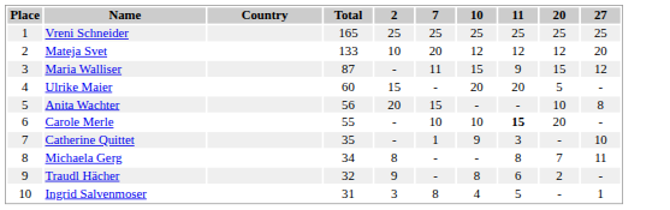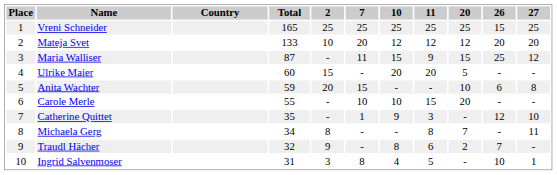 <table border="0" style="border: 1px solid #999; background-color:#FFFFFF; text-align:center; font-size:86%; line-height:15px;">
 <tr align="center" bgcolor="#CCCCCC">
 <th width=35>Place</th>
 <th width=170>Name</th>
 <th width=120>Country</th>
 <th width=50>Total</th>
 <th width=40>2</th>
 <th width=40>7</th>
 <th width=40>10</th>
 <th width=40>11</th>
 <th width=40>20</th>
+<th width=40>26</th>
 <th width=40>27</th>
 </tr>
 <tr bgcolor="#EFEFEF">
 <td>1</td>
 <td align="left"><a href='#'>Vreni Schneider</a></td>
 <td align="left"></td>
 <td>165</td>
 <td>25</td>
 <td>25</td>
 <td>25</td>
 <td>25</td>
 <td>25</td>
+<td>15</td>
 <td>25</td>
 </tr>
 <tr>
 <td>2</td>
 <td align="left"><a href='#'>Mateja Svet</a></td>
 <td align="left"></td>
 <td>133</td>
 <td>10</td>
 <td>20</td>
 <td>12</td>
 <td>12</td>
 <td>12</td>
 <td>20</td>
+<td>20</td>
 </tr>
 <tr bgcolor="#EFEFEF">
 <td>3</td>
 <td align="left"><a href='#'>Maria Walliser</a></td>
 <td align="left"></td>
 <td>87</td>
 <td>-</td>
 <td>11</td>
 <td>15</td>
 <td>9</td>
 <td>15</td>
+<td>25</td>
 <td>12</td>
 </tr>
 <tr>
 <td>4</td>
 <td align="left"><a href='#'>Ulrike Maier</a></td>
 <td align="left"></td>
 <td>60</td>
 <td>15</td>
 <td>-</td>
 <td>20</td>
 <td>20</td>
 <td>5</td>
 <td>-</td>
+<td>-</td>
 </tr>
 <tr bgcolor="#EFEFEF">
 <td>5</td>
 <td align="left"><a href='#'>Anita Wachter</a></td>
 <td align="left"></td>
-<td>56</td>
+<td>59</td>
 <td>20</td>
 <td>15</td>
 <td>-</td>
 <td>-</td>
 <td>10</td>
+<td>6</td>
 <td>8</td>
 </tr>
 <tr>
 <td>6</td>
 <td align="left"><a href='#'>Carole Merle</a></td>
 <td align="left"></td>
 <td>55</td>
 <td>-</td>
 <td>10</td>
 <td>10</td>
-<td><strong>15</strong></td>
+<td>15</td>
 <td>20</td>
+<td>-</td>
 <td>-</td>
 </tr>
 <tr bgcolor="#EFEFEF">
 <td>7</td>
 <td align="left"><a href='#'>Catherine Quittet</a></td>
 <td align="left"></td>
 <td>35</td>
 <td>-</td>
 <td>1</td>
 <td>9</td>
 <td>3</td>
 <td>-</td>
+<td>12</td>
 <td>10</td>
 </tr>
 <tr>
 <td>8</td>
 <td align="left"><a href='#'>Michaela Gerg</a></td>
 <td align="left"></td>
 <td>34</td>
 <td>8</td>
 <td>-</td>
 <td>-</td>
 <td>8</td>
 <td>7</td>
+<td>-</td>
 <td>11</td>
 </tr>
 <tr bgcolor="#EFEFEF">
 <td>9</td>
 <td align="left"><a href='#'>Traudl Hächer</a></td>
 <td align="left"></td>
 <td>32</td>
 <td>9</td>
 <td>-</td>
 <td>8</td>
 <td>6</td>
 <td>2</td>
+<td>7</td>
 <td>-</td>
 </tr>
 <tr>
 <td>10</td>
 <td align="left"><a href='#'>Ingrid Salvenmoser</a></td>
 <td align="left"></td>
 <td>31</td>
 <td>3</td>
 <td>8</td>
 <td>4</td>
 <td>5</td>
 <td>-</td>
+<td>10</td>
 <td>1</td>
 </tr>
 </table>
